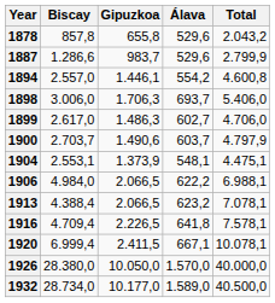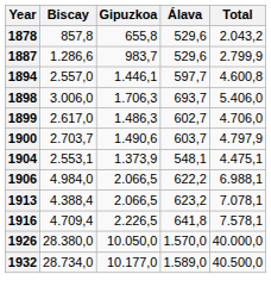 <table class="wikitable">
 <tr>
 <th>Year</th>
 <th align="right">Biscay</th>
 <th align="right">Gipuzkoa</th>
 <th align="right">Álava</th>
 <th align="right">Total</th>
 </tr>
 <tr>
 <th align="right">1878</th>
 <td align="right">857,8</td>
 <td align="right">655,8</td>
 <td align="right">529,6</td>
 <td align="right">2.043,2</td>
 </tr>
 <tr align="right">
 <th>1887</th>
 <td>1.286,6</td>
 <td>983,7</td>
 <td>529,6</td>
 <td>2.799,9</td>
 </tr>
 <tr align="right">
 <th>1894</th>
 <td>2.557,0</td>
 <td>1.446,1</td>
-<td>554,2</td>
+<td>597,7</td>
 <td>4.600,8</td>
 </tr>
 <tr align="right">
 <th>1898</th>
 <td>3.006,0</td>
 <td>1.706,3</td>
 <td>693,7</td>
 <td>5.406,0</td>
 </tr>
 <tr align="right">
 <th>1899</th>
 <td>2.617,0</td>
 <td>1.486,3</td>
 <td>602,7</td>
 <td>4.706,0</td>
 </tr>
 <tr align="right">
 <th>1900</th>
 <td>2.703,7</td>
 <td>1.490,6</td>
 <td>603,7</td>
 <td>4.797,9</td>
 </tr>
 <tr align="right">
 <th>1904</th>
 <td>2.553,1</td>
 <td>1.373,9</td>
 <td>548,1</td>
 <td>4.475,1</td>
 </tr>
 <tr align="right">
 <th>1906</th>
 <td>4.984,0</td>
 <td>2.066,5</td>
 <td>622,2</td>
 <td>6.988,1</td>
 </tr>
 <tr align="right">
 <th>1913</th>
 <td>4.388,4</td>
 <td>2.066,5</td>
 <td>623,2</td>
 <td>7.078,1</td>
 </tr>
 <tr align="right">
 <th>1916</th>
 <td>4.709,4</td>
 <td>2.226,5</td>
 <td>641,8</td>
 <td>7.578,1</td>
 </tr>
 <tr align="right">
-<th>1920</th>
-<td>6.999,4</td>
-<td>2.411,5</td>
-<td>667,1</td>
-<td>10.078,1</td>
-</tr>
-<tr align="right">
 <th>1926</th>
 <td>28.380,0</td>
 <td>10.050,0</td>
 <td>1.570,0</td>
 <td>40.000,0</td>
 </tr>
 <tr align="right">
 <th>1932</th>
 <td>28.734,0</td>
 <td>10.177,0</td>
 <td>1.589,0</td>
 <td>40.500,0</td>
 </tr>
 </table>
